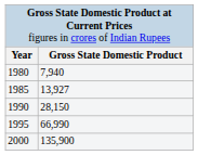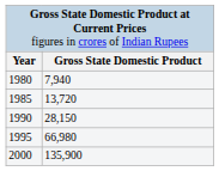 <table class="wikitable" align="right" width="260" style="margin: 0 0 1em 1em; background: #F4F5F6; border: 1px #C6C7C8 solid; border-collapse: collapse; font-size: 90%">
 <tr>
 <td colspan="2" bgcolor="#C2D6E5" align="center"><strong>Gross State Domestic Product at Current Prices </strong><br>figures in <a href='#'>crores</a> of <a href='#'>Indian Rupees</a></td>
 </tr>
 <tr>
 <th>Year</th>
 <th>Gross State Domestic Product</th>
 </tr>
 <tr>
 <td>1980</td>
 <td>7,940</td>
 </tr>
 <tr>
 <td>1985</td>
-<td>13,927</td>
+<td>13,720</td>
 </tr>
 <tr>
 <td>1990</td>
 <td>28,150</td>
 </tr>
 <tr>
 <td>1995</td>
-<td>66,990</td>
+<td>66,980</td>
 </tr>
 <tr>
 <td>2000</td>
 <td>135,900</td>
 </tr>
 </table>
